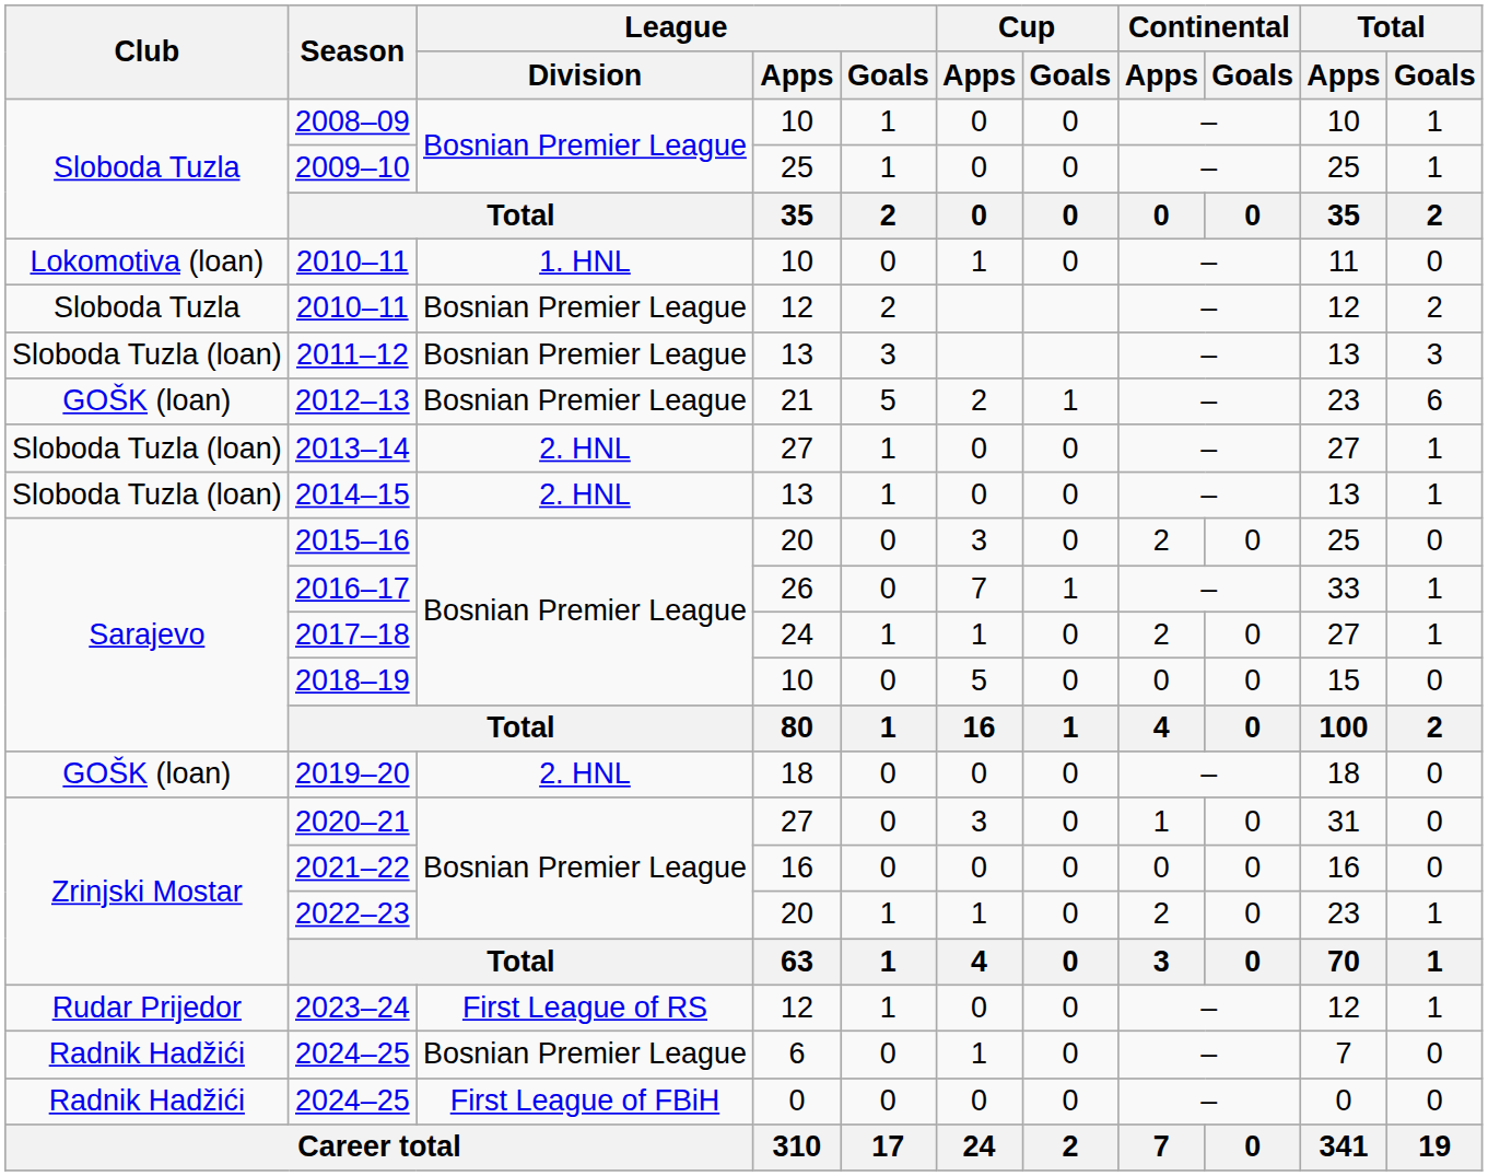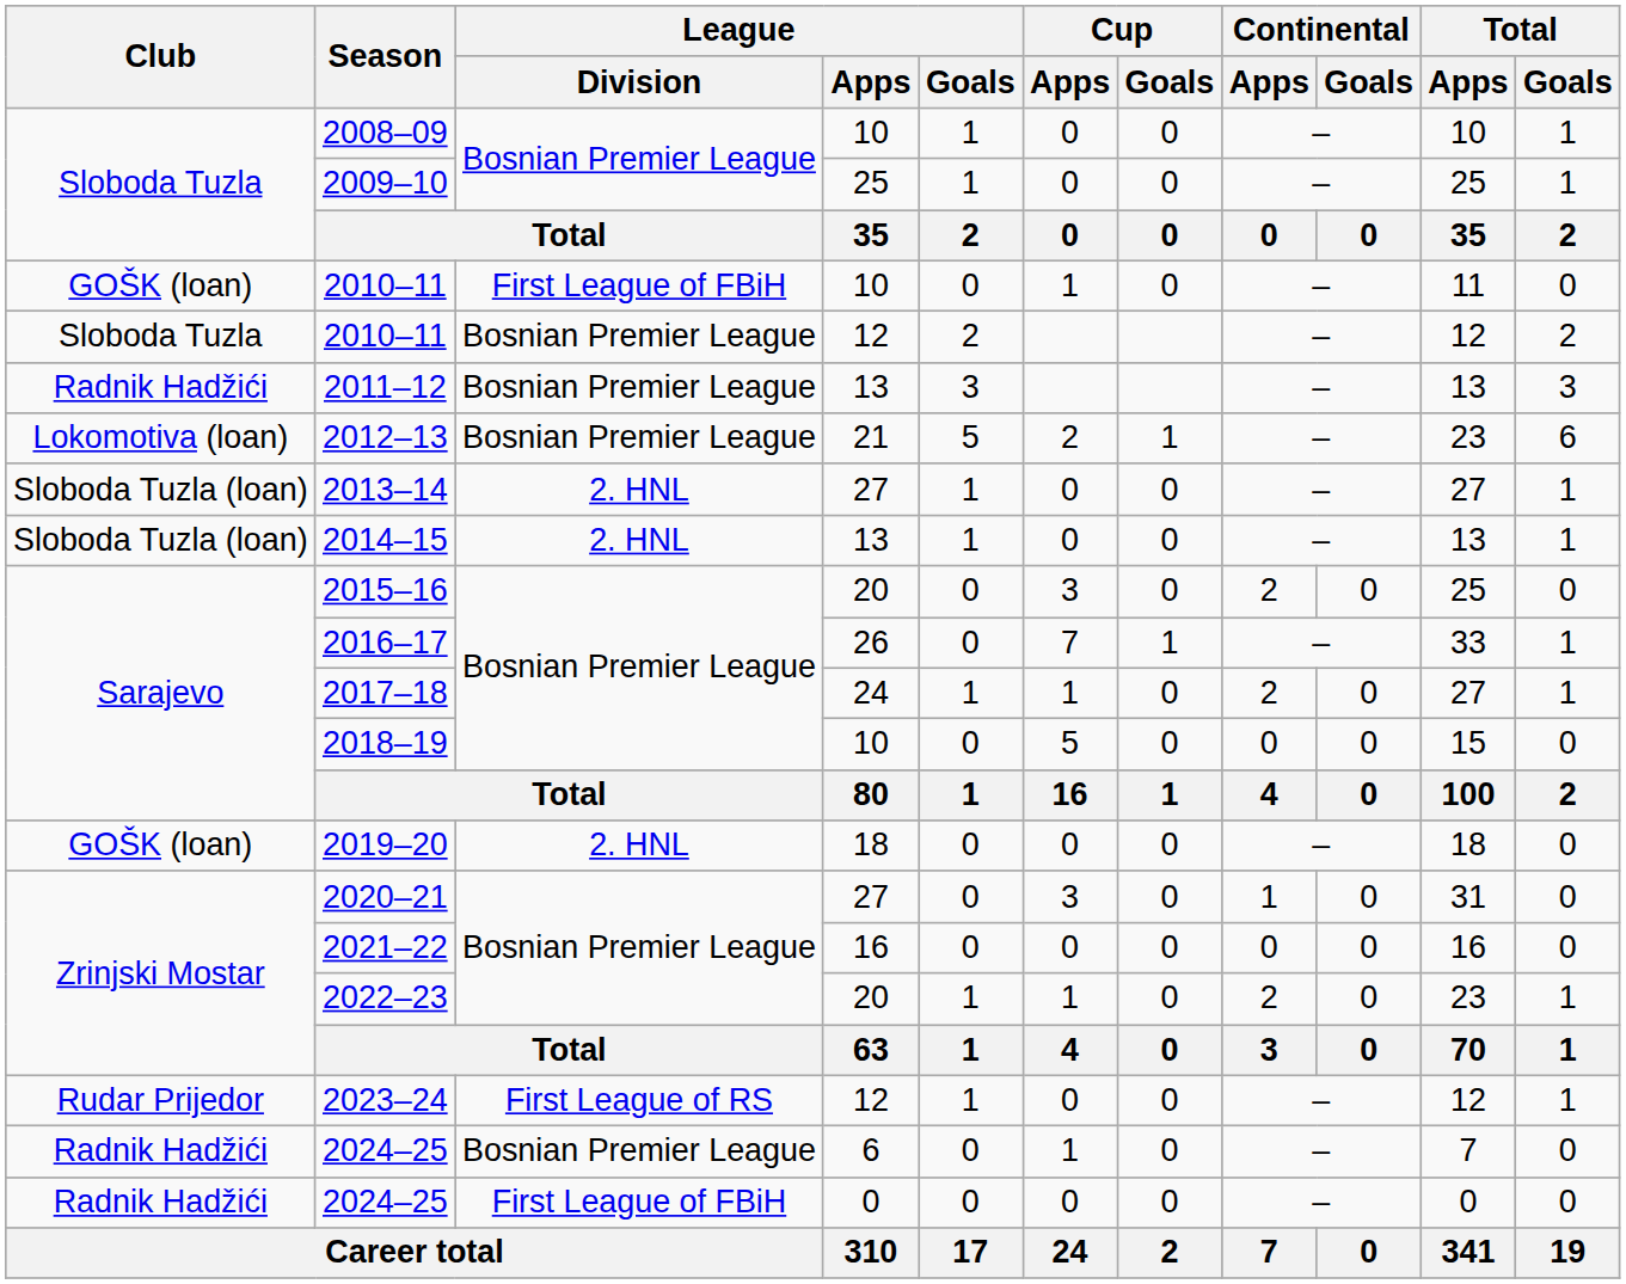 <table class="wikitable" style="text-align:center">
 <tr>
 <th rowspan="2">Club</th>
 <th rowspan="2">Season</th>
 <th colspan="3">League</th>
 <th colspan="2">Cup</th>
 <th colspan="2">Continental</th>
 <th colspan="2">Total</th>
 </tr>
 <tr>
 <th>Division</th>
 <th>Apps</th>
 <th>Goals</th>
 <th>Apps</th>
 <th>Goals</th>
 <th>Apps</th>
 <th>Goals</th>
 <th>Apps</th>
 <th>Goals</th>
 </tr>
 <tr>
 <td rowspan="3"><a href='#'>Sloboda Tuzla</a></td>
 <td><a href='#'>2008–09</a></td>
 <td rowspan="2"><a href='#'>Bosnian Premier League</a></td>
 <td>10</td>
 <td>1</td>
 <td>0</td>
 <td>0</td>
 <td colspan="2">–</td>
 <td>10</td>
 <td>1</td>
 </tr>
 <tr>
 <td><a href='#'>2009–10</a></td>
 <td>25</td>
 <td>1</td>
 <td>0</td>
 <td>0</td>
 <td colspan="2">–</td>
 <td>25</td>
 <td>1</td>
 </tr>
 <tr>
 <th colspan="2">Total</th>
 <th>35</th>
 <th>2</th>
 <th>0</th>
 <th>0</th>
 <th>0</th>
 <th>0</th>
 <th>35</th>
 <th>2</th>
 </tr>
 <tr>
-<td><a href='#'>Lokomotiva</a> (loan)</td>
+<td><a href='#'>GOŠK</a> (loan)</td>
 <td><a href='#'>2010–11</a></td>
-<td><a href='#'>1. HNL</a></td>
+<td><a href='#'>First League of FBiH</a></td>
 <td>10</td>
 <td>0</td>
 <td>1</td>
 <td>0</td>
 <td colspan="2">–</td>
 <td>11</td>
 <td>0</td>
 </tr>
 <tr>
 <td>Sloboda Tuzla</td>
 <td><a href='#'>2010–11</a></td>
 <td>Bosnian Premier League</td>
 <td>12</td>
 <td>2</td>
 <td></td>
 <td></td>
 <td colspan="2">–</td>
 <td>12</td>
 <td>2</td>
 </tr>
 <tr>
-<td>Sloboda Tuzla (loan)</td>
+<td><a href='#'>Radnik Hadžići</a></td>
 <td><a href='#'>2011–12</a></td>
 <td>Bosnian Premier League</td>
 <td>13</td>
 <td>3</td>
 <td></td>
 <td></td>
 <td colspan="2">–</td>
 <td>13</td>
 <td>3</td>
 </tr>
 <tr>
-<td><a href='#'>GOŠK</a> (loan)</td>
+<td><a href='#'>Lokomotiva</a> (loan)</td>
 <td><a href='#'>2012–13</a></td>
 <td>Bosnian Premier League</td>
 <td>21</td>
 <td>5</td>
 <td>2</td>
 <td>1</td>
 <td colspan="2">–</td>
 <td>23</td>
 <td>6</td>
 </tr>
 <tr>
 <td>Sloboda Tuzla (loan)</td>
 <td><a href='#'>2013–14</a></td>
 <td><a href='#'>2. HNL</a></td>
 <td>27</td>
 <td>1</td>
 <td>0</td>
 <td>0</td>
 <td colspan="2">–</td>
 <td>27</td>
 <td>1</td>
 </tr>
 <tr>
 <td>Sloboda Tuzla (loan)</td>
 <td><a href='#'>2014–15</a></td>
 <td><a href='#'>2. HNL</a></td>
 <td>13</td>
 <td>1</td>
 <td>0</td>
 <td>0</td>
 <td colspan="2">–</td>
 <td>13</td>
 <td>1</td>
 </tr>
 <tr>
 <td rowspan="5"><a href='#'>Sarajevo</a></td>
 <td><a href='#'>2015–16</a></td>
 <td rowspan="4">Bosnian Premier League</td>
 <td>20</td>
 <td>0</td>
 <td>3</td>
 <td>0</td>
 <td>2</td>
 <td>0</td>
 <td>25</td>
 <td>0</td>
 </tr>
 <tr>
 <td><a href='#'>2016–17</a></td>
 <td>26</td>
 <td>0</td>
 <td>7</td>
 <td>1</td>
 <td colspan="2">–</td>
 <td>33</td>
 <td>1</td>
 </tr>
 <tr>
 <td><a href='#'>2017–18</a></td>
 <td>24</td>
 <td>1</td>
 <td>1</td>
 <td>0</td>
 <td>2</td>
 <td>0</td>
 <td>27</td>
 <td>1</td>
 </tr>
 <tr>
 <td><a href='#'>2018–19</a></td>
 <td>10</td>
 <td>0</td>
 <td>5</td>
 <td>0</td>
 <td>0</td>
 <td>0</td>
 <td>15</td>
 <td>0</td>
 </tr>
 <tr>
 <th colspan="2">Total</th>
 <th>80</th>
 <th>1</th>
 <th>16</th>
 <th>1</th>
 <th>4</th>
 <th>0</th>
 <th>100</th>
 <th>2</th>
 </tr>
 <tr>
 <td><a href='#'>GOŠK</a> (loan)</td>
 <td><a href='#'>2019–20</a></td>
 <td><a href='#'>2. HNL</a></td>
 <td>18</td>
 <td>0</td>
 <td>0</td>
 <td>0</td>
 <td colspan="2">–</td>
 <td>18</td>
 <td>0</td>
 </tr>
 <tr>
 <td rowspan="4"><a href='#'>Zrinjski Mostar</a></td>
 <td><a href='#'>2020–21</a></td>
 <td rowspan="3">Bosnian Premier League</td>
 <td>27</td>
 <td>0</td>
 <td>3</td>
 <td>0</td>
 <td>1</td>
 <td>0</td>
 <td>31</td>
 <td>0</td>
 </tr>
 <tr>
 <td><a href='#'>2021–22</a></td>
 <td>16</td>
 <td>0</td>
 <td>0</td>
 <td>0</td>
 <td>0</td>
 <td>0</td>
 <td>16</td>
 <td>0</td>
 </tr>
 <tr>
 <td><a href='#'>2022–23</a></td>
 <td>20</td>
 <td>1</td>
 <td>1</td>
 <td>0</td>
 <td>2</td>
 <td>0</td>
 <td>23</td>
 <td>1</td>
 </tr>
 <tr>
 <th colspan="2">Total</th>
 <th>63</th>
 <th>1</th>
 <th>4</th>
 <th>0</th>
 <th>3</th>
 <th>0</th>
 <th>70</th>
 <th>1</th>
 </tr>
 <tr>
 <td><a href='#'>Rudar Prijedor</a></td>
 <td><a href='#'>2023–24</a></td>
 <td><a href='#'>First League of RS</a></td>
 <td>12</td>
 <td>1</td>
 <td>0</td>
 <td>0</td>
 <td colspan="2">–</td>
 <td>12</td>
 <td>1</td>
 </tr>
 <tr>
 <td><a href='#'>Radnik Hadžići</a></td>
 <td><a href='#'>2024–25</a></td>
 <td>Bosnian Premier League</td>
 <td>6</td>
 <td>0</td>
 <td>1</td>
 <td>0</td>
 <td colspan="2">–</td>
 <td>7</td>
 <td>0</td>
 </tr>
 <tr>
 <td><a href='#'>Radnik Hadžići</a></td>
 <td><a href='#'>2024–25</a></td>
 <td><a href='#'>First League of FBiH</a></td>
 <td>0</td>
 <td>0</td>
 <td>0</td>
 <td>0</td>
 <td colspan="2">–</td>
 <td>0</td>
 <td>0</td>
 </tr>
 <tr>
 <th colspan="3">Career total</th>
 <th>310</th>
 <th>17</th>
 <th>24</th>
 <th>2</th>
 <th>7</th>
 <th>0</th>
 <th>341</th>
 <th>19</th>
 </tr>
 </table>
